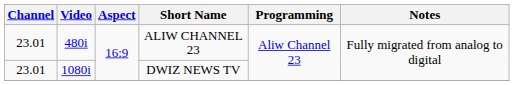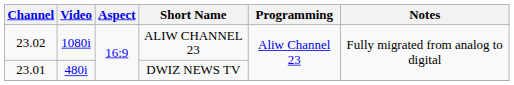 <table class="wikitable" style="width:100%; text-align:center;">
 <tr ABS>
 <th><a href='#'>Channel</a></th>
 <th><a href='#'>Video</a></th>
 <th><a href='#'>Aspect</a></th>
 <th>Short Name</th>
 <th>Programming</th>
 <th>Notes</th>
 </tr>
 <tr>
-<td>23.01</td>
-<td><a href='#'>480i</a></td>
+<td>23.02</td>
+<td><a href='#'>1080i</a></td>
 <td rowspan="2"><a href='#'>16:9</a></td>
 <td>ALIW CHANNEL 23</td>
 <td rowspan="2"><a href='#'>Aliw Channel 23</a></td>
 <td rowspan="2">Fully migrated from analog to digital</td>
 </tr>
 <tr>
 <td>23.01</td>
-<td><a href='#'>1080i</a></td>
+<td><a href='#'>480i</a></td>
 <td>DWIZ NEWS TV</td>
 </tr>
 <tr>
 </tr>
 </table>
